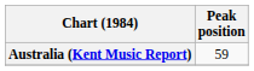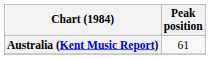 <table class="wikitable sortable plainrowheaders" style="text-align:center">
 <tr>
 <th>Chart (1984)</th>
 <th>Peak<br>position</th>
 </tr>
 <tr>
 <th scope="row">Australia (<a href='#'>Kent Music Report</a>)</th>
-<td style="text-align:center;">59</td>
+<td style="text-align:center;">61</td>
 </tr>
 <tr>
 </tr>
 <tr>
 </tr>
 <tr>
 </tr>
 <tr>
 </tr>
 </table>
